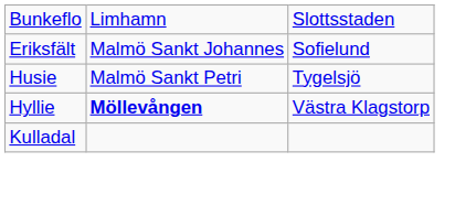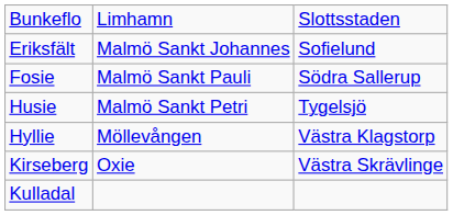 <table class="wikitable sortable" style="text-align:left">
 <tr>
 <td><a href='#'>Bunkeflo</a></td>
 <td><a href='#'>Limhamn</a></td>
 <td><a href='#'>Slottsstaden</a></td>
 </tr>
 <tr>
 <td><a href='#'>Eriksfält</a></td>
 <td><a href='#'>Malmö Sankt Johannes</a></td>
 <td><a href='#'>Sofielund</a></td>
 </tr>
 <tr>
+<td><a href='#'>Fosie</a></td>
+<td><a href='#'>Malmö Sankt Pauli</a></td>
+<td><a href='#'>Södra Sallerup</a></td>
+</tr>
+<tr>
 <td><a href='#'>Husie</a></td>
 <td><a href='#'>Malmö Sankt Petri</a></td>
 <td><a href='#'>Tygelsjö</a></td>
 </tr>
 <tr>
 <td><a href='#'>Hyllie</a></td>
-<td><strong><a href='#'>Möllevången</a></strong></td>
+<td><a href='#'>Möllevången</a></td>
 <td><a href='#'>Västra Klagstorp</a></td>
+</tr>
+<tr>
+<td><a href='#'>Kirseberg</a></td>
+<td><a href='#'>Oxie</a></td>
+<td><a href='#'>Västra Skrävlinge</a></td>
 </tr>
 <tr>
 <td><a href='#'>Kulladal</a></td>
 <td></td>
 <td></td>
 </tr>
 </table>
